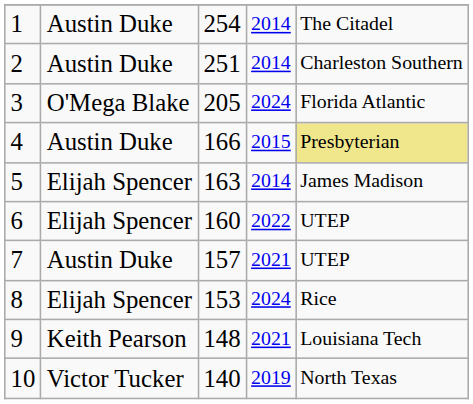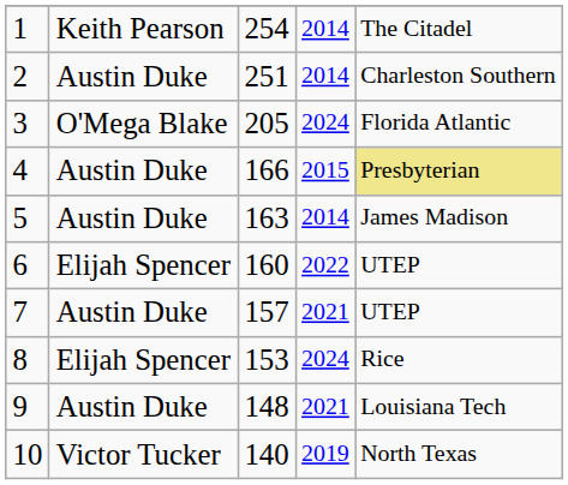 <table class="wikitable">
 <tr>
 </tr>
 <tr>
 <td>1</td>
-<td>Austin Duke</td>
+<td>Keith Pearson</td>
 <td>254</td>
 <td style="font-size:80%;"><a href='#'>2014</a></td>
 <td style="font-size:80%;">The Citadel</td>
 </tr>
 <tr>
 <td>2</td>
 <td>Austin Duke</td>
 <td>251</td>
 <td style="font-size:80%;"><a href='#'>2014</a></td>
 <td style="font-size:80%;">Charleston Southern</td>
 </tr>
 <tr>
 <td>3</td>
 <td>O'Mega Blake</td>
 <td>205</td>
 <td style="font-size:80%;"><a href='#'>2024</a></td>
 <td style="font-size:80%;">Florida Atlantic</td>
 </tr>
 <tr>
 <td>4</td>
 <td>Austin Duke</td>
 <td>166</td>
 <td style="font-size:80%;"><a href='#'>2015</a></td>
 <td style="background: khaki; font-size:80%;">Presbyterian</td>
 </tr>
 <tr>
 <td>5</td>
-<td>Elijah Spencer</td>
+<td>Austin Duke</td>
 <td>163</td>
 <td style="font-size:80%;"><a href='#'>2014</a></td>
 <td style="font-size:80%;">James Madison</td>
 </tr>
 <tr>
 <td>6</td>
 <td>Elijah Spencer</td>
 <td>160</td>
 <td style="font-size:80%;"><a href='#'>2022</a></td>
 <td style="font-size:80%;">UTEP</td>
 </tr>
 <tr>
 <td>7</td>
 <td>Austin Duke</td>
 <td>157</td>
 <td style="font-size:80%;"><a href='#'>2021</a></td>
 <td style="font-size:80%;">UTEP</td>
 </tr>
 <tr>
 <td>8</td>
 <td>Elijah Spencer</td>
 <td>153</td>
 <td style="font-size:80%;"><a href='#'>2024</a></td>
 <td style="font-size:80%;">Rice</td>
 </tr>
 <tr>
 <td>9</td>
-<td>Keith Pearson</td>
+<td>Austin Duke</td>
 <td>148</td>
 <td style="font-size:80%;"><a href='#'>2021</a></td>
 <td style="font-size:80%;">Louisiana Tech</td>
 </tr>
 <tr>
 <td>10</td>
 <td>Victor Tucker</td>
 <td>140</td>
 <td style="font-size:80%;"><a href='#'>2019</a></td>
 <td style="font-size:80%;">North Texas</td>
 </tr>
 </table>
